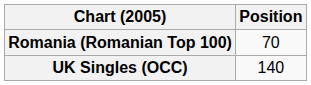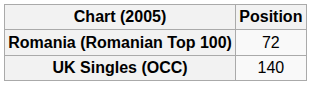 <table class="wikitable plainrowheaders" style="text-align:center">
 <tr>
 <th scope="col">Chart (2005)</th>
 <th scope="col">Position</th>
 </tr>
 <tr>
 <th scope="row">Romania (Romanian Top 100)</th>
-<td>70</td>
+<td>72</td>
 </tr>
 <tr>
 <th scope="row">UK Singles (OCC)</th>
 <td>140</td>
 </tr>
 </table>
